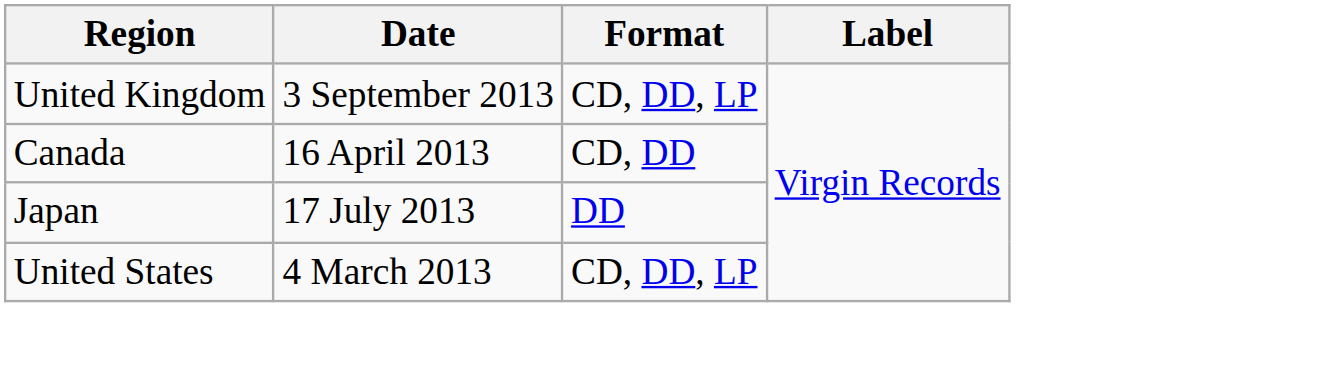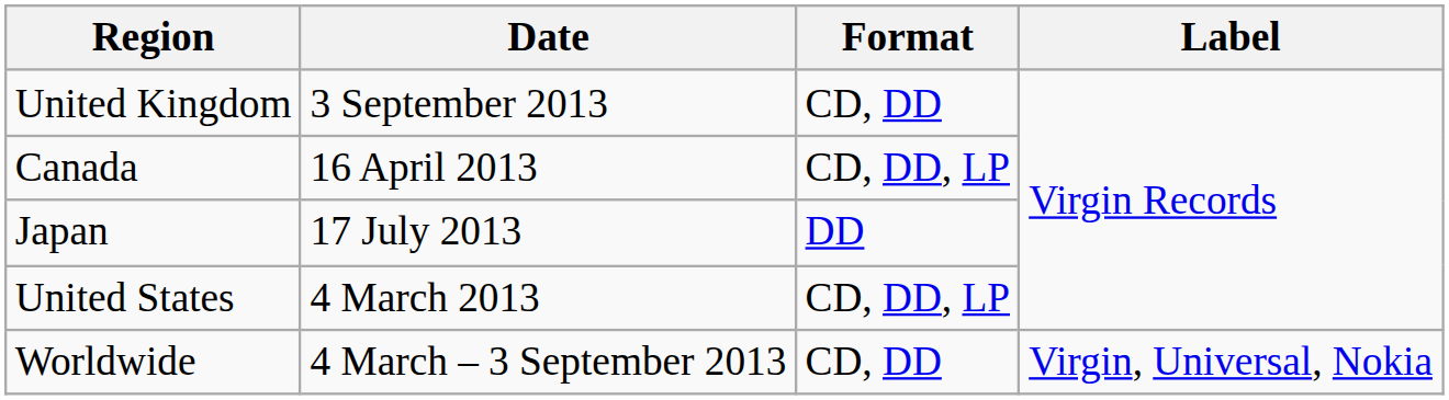 <table class=wikitable>
 <tr>
 <th>Region</th>
 <th>Date</th>
 <th>Format</th>
 <th>Label</th>
 </tr>
 <tr>
 <td>United Kingdom</td>
 <td>3 September 2013</td>
-<td>CD, <a href='#'>DD</a>, <a href='#'>LP</a></td>
+<td>CD, <a href='#'>DD</a></td>
 <td rowspan="4"><a href='#'>Virgin Records</a></td>
 </tr>
 <tr>
 <td>Canada</td>
 <td>16 April 2013</td>
-<td>CD, <a href='#'>DD</a></td>
+<td>CD, <a href='#'>DD</a>, <a href='#'>LP</a></td>
 </tr>
 <tr>
 <td>Japan</td>
 <td>17 July 2013</td>
 <td><a href='#'>DD</a></td>
 </tr>
 <tr>
 <td>United States</td>
 <td>4 March 2013</td>
 <td>CD, <a href='#'>DD</a>, <a href='#'>LP</a></td>
 </tr>
+<tr>
+<td>Worldwide</td>
+<td>4 March – 3 September 2013</td>
+<td>CD, <a href='#'>DD</a></td>
+<td><a href='#'>Virgin</a>, <a href='#'>Universal</a>, <a href='#'>Nokia</a></td>
+</tr>
 </table>
